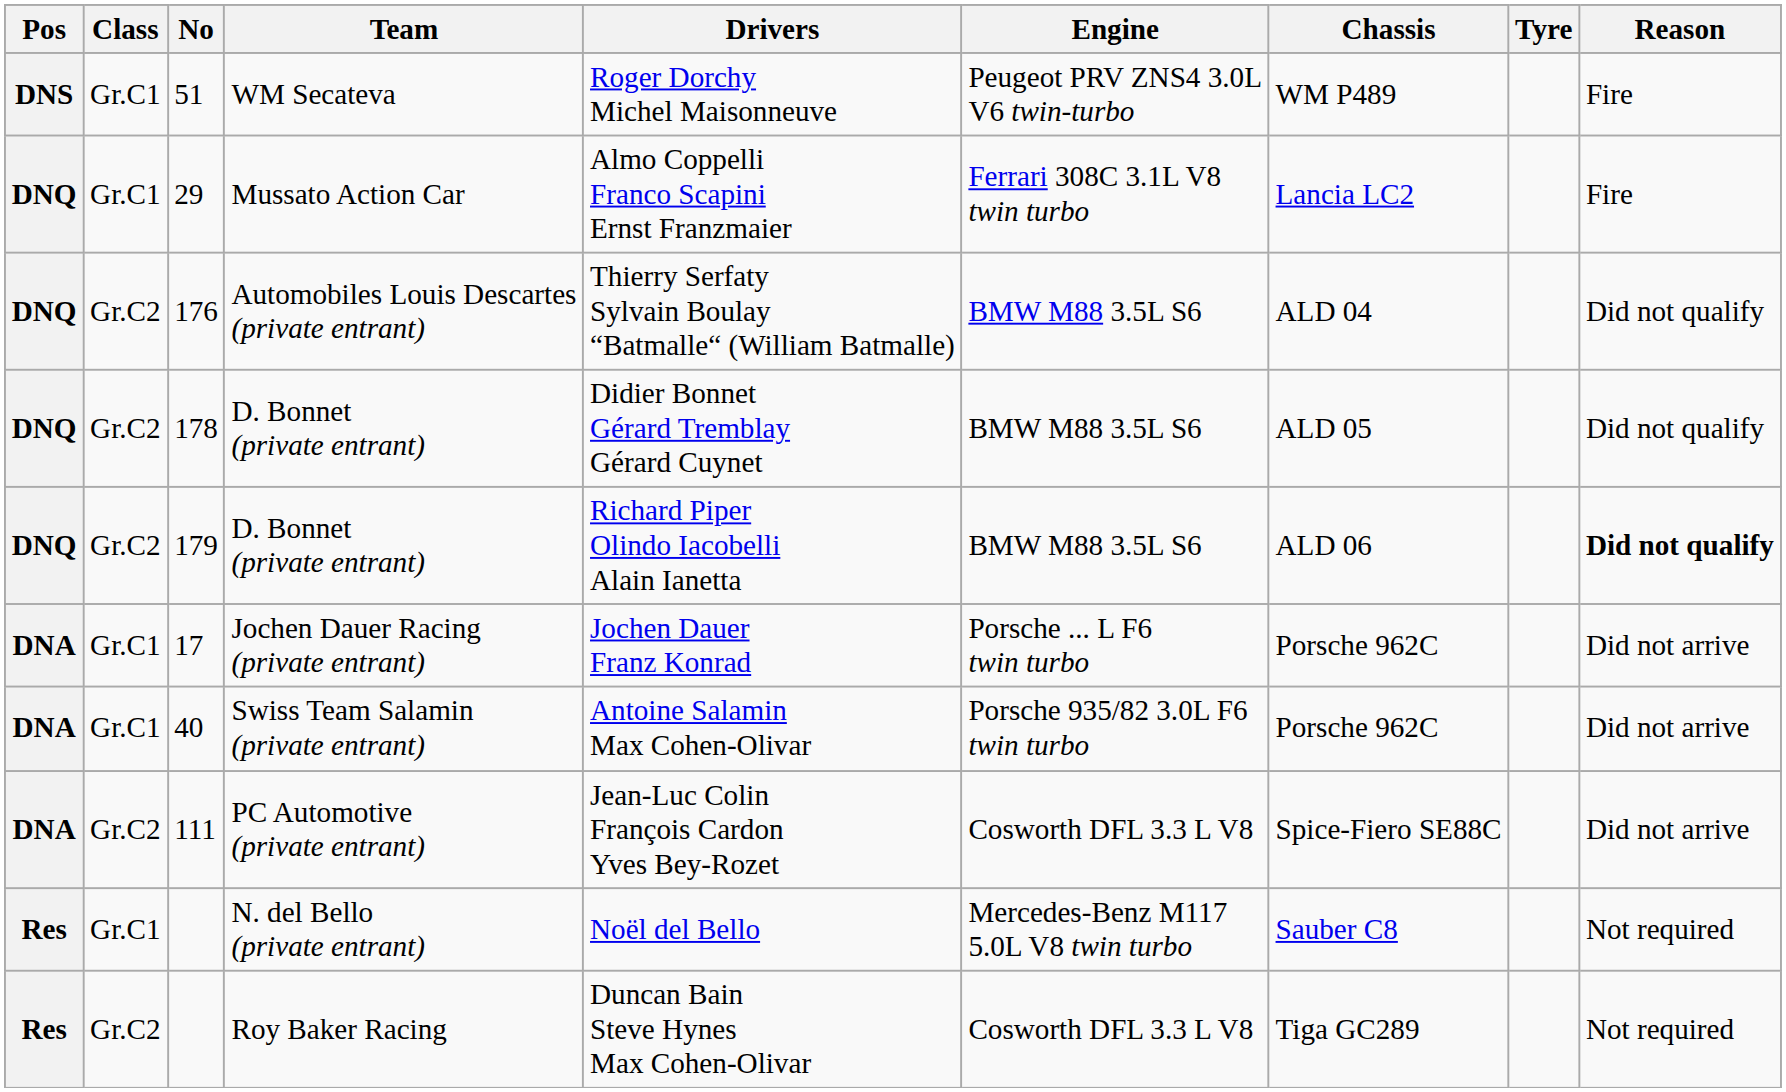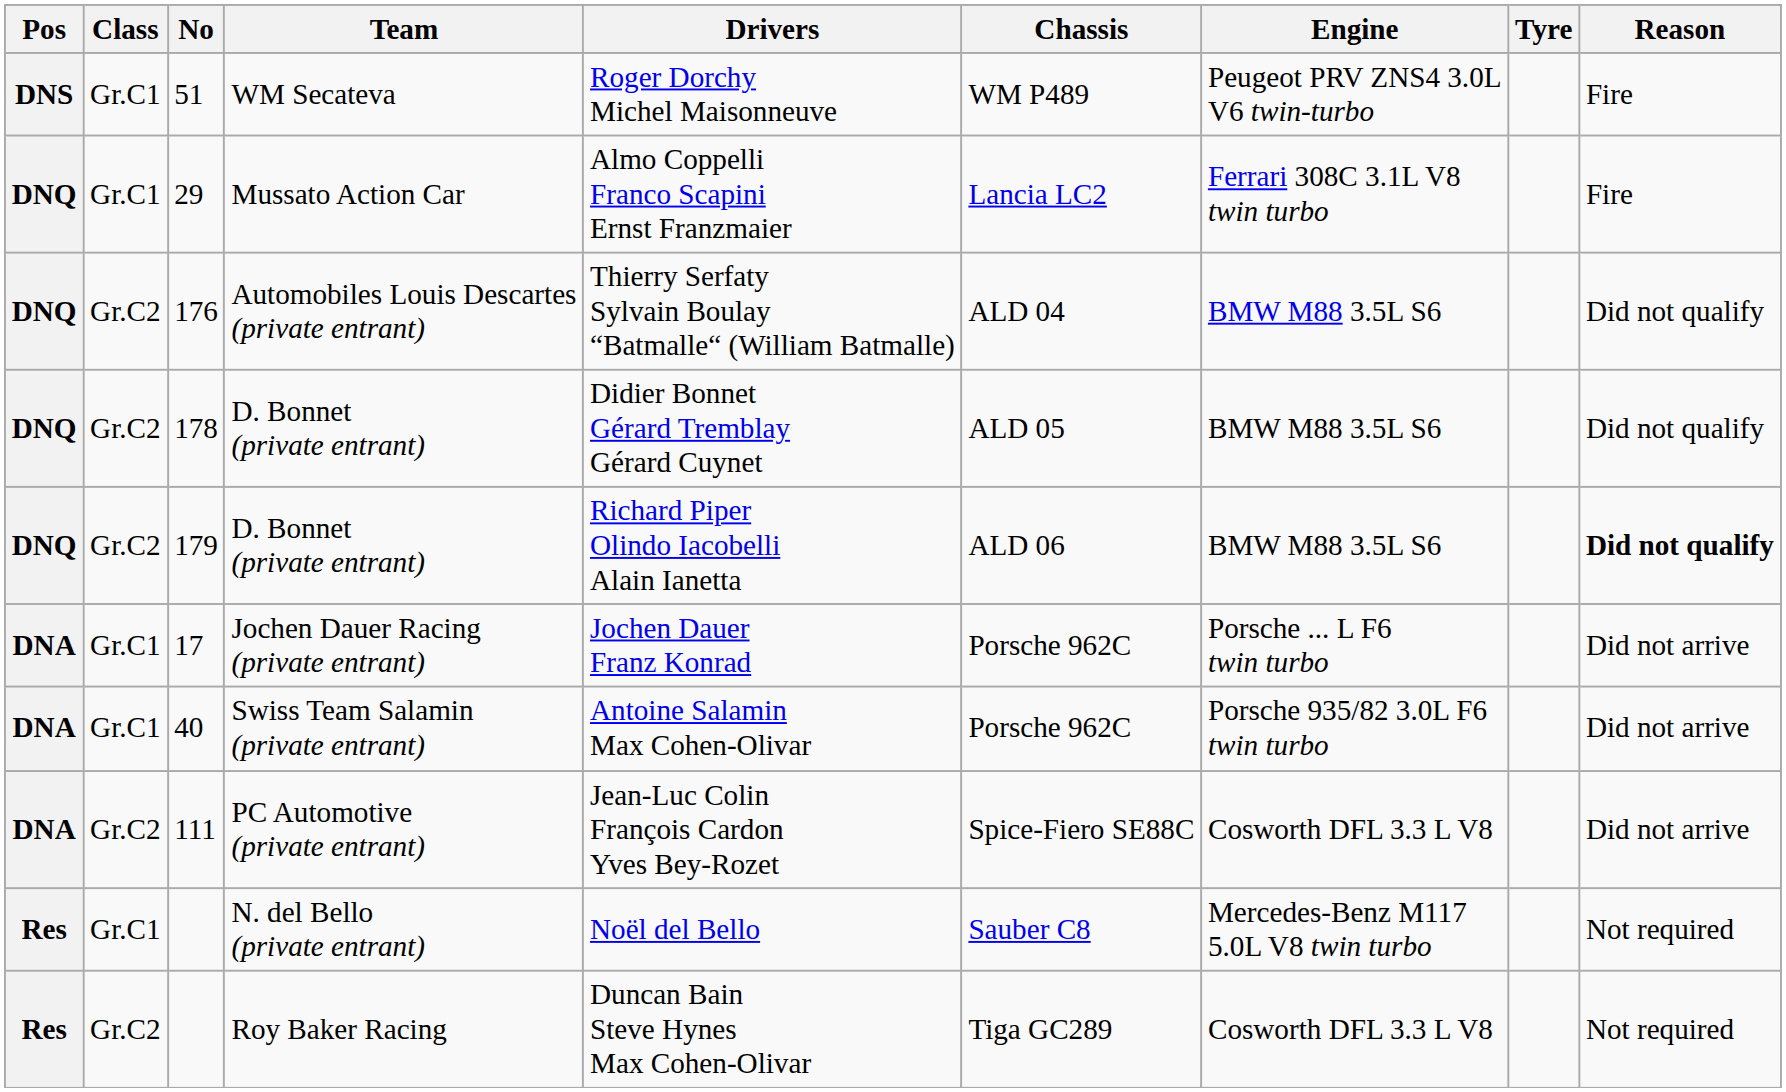 <table class="wikitable" style="font-size: 95%;">
 <tr>
 <th>Pos</th>
 <th>Class</th>
 <th>No</th>
 <th>Team</th>
 <th>Drivers</th>
+<th>Chassis</th>
 <th>Engine</th>
-<th>Chassis</th>
 <th>Tyre</th>
 <th>Reason</th>
 </tr>
 <tr>
 <th>DNS</th>
 <td>Gr.C1</td>
 <td>51</td>
 <td> WM Secateva</td>
 <td> <a href='#'>Roger Dorchy</a><br> Michel Maisonneuve</td>
+<td>WM P489</td>
 <td>Peugeot PRV ZNS4 3.0L<br> V6 <em>twin-turbo</em></td>
-<td>WM P489</td>
 <td></td>
 <td>Fire</td>
 </tr>
 <tr>
 <th>DNQ</th>
 <td>Gr.C1</td>
 <td>29</td>
 <td> Mussato Action Car</td>
 <td> Almo Coppelli<br> <a href='#'>Franco Scapini</a><br> Ernst Franzmaier</td>
+<td><a href='#'>Lancia LC2</a></td>
 <td><a href='#'>Ferrari</a> 308C 3.1L V8<br><em>twin turbo</em></td>
-<td><a href='#'>Lancia LC2</a></td>
 <td></td>
 <td>Fire</td>
 </tr>
 <tr>
 <th>DNQ</th>
 <td>Gr.C2</td>
 <td>176</td>
 <td> Automobiles Louis Descartes<br><em>(private entrant)</em></td>
 <td> Thierry Serfaty<br> Sylvain Boulay<br> “Batmalle“ (William Batmalle)</td>
+<td>ALD 04</td>
 <td><a href='#'>BMW M88</a> 3.5L S6</td>
-<td>ALD 04</td>
 <td></td>
 <td>Did not qualify</td>
 </tr>
 <tr>
 <th>DNQ</th>
 <td>Gr.C2</td>
 <td>178</td>
 <td> D. Bonnet<br><em>(private entrant)</em></td>
 <td> Didier Bonnet<br> <a href='#'>Gérard Tremblay</a><br> Gérard Cuynet</td>
+<td>ALD 05</td>
 <td>BMW M88 3.5L S6</td>
-<td>ALD 05</td>
 <td></td>
 <td>Did not qualify</td>
 </tr>
 <tr>
 <th>DNQ</th>
 <td>Gr.C2</td>
 <td>179</td>
 <td> D. Bonnet<br><em>(private entrant)</em></td>
 <td> <a href='#'>Richard Piper</a><br> <a href='#'>Olindo Iacobelli</a><br> Alain Ianetta</td>
+<td>ALD 06</td>
 <td>BMW M88 3.5L S6</td>
-<td>ALD 06</td>
 <td></td>
 <td><strong>Did not qualify</strong></td>
 </tr>
 <tr>
 <th>DNA</th>
 <td>Gr.C1</td>
 <td>17</td>
 <td> Jochen Dauer Racing<br><em>(private entrant)</em></td>
 <td> <a href='#'>Jochen Dauer</a><br> <a href='#'>Franz Konrad</a></td>
+<td>Porsche 962C</td>
 <td>Porsche ... L F6<br><em>twin turbo</em></td>
-<td>Porsche 962C</td>
 <td></td>
 <td>Did not arrive</td>
 </tr>
 <tr>
 <th>DNA</th>
 <td>Gr.C1</td>
 <td>40</td>
 <td> Swiss Team Salamin<br><em>(private entrant)</em></td>
 <td> <a href='#'>Antoine Salamin</a><br> Max Cohen-Olivar</td>
+<td>Porsche 962C</td>
 <td>Porsche 935/82 3.0L F6<br><em>twin turbo</em></td>
-<td>Porsche 962C</td>
 <td></td>
 <td>Did not arrive</td>
 </tr>
 <tr>
 <th>DNA</th>
 <td>Gr.C2</td>
 <td>111</td>
 <td> PC Automotive<br><em>(private entrant)</em></td>
 <td> Jean-Luc Colin<br> François Cardon<br> Yves Bey-Rozet</td>
+<td>Spice-Fiero SE88C</td>
 <td>Cosworth DFL 3.3 L V8</td>
-<td>Spice-Fiero SE88C</td>
 <td></td>
 <td>Did not arrive</td>
 </tr>
 <tr>
 <th>Res</th>
 <td>Gr.C1</td>
 <td></td>
 <td> N. del Bello<br><em>(private entrant)</em></td>
 <td> <a href='#'>Noël del Bello</a></td>
+<td><a href='#'>Sauber C8</a></td>
 <td>Mercedes-Benz M117<br>5.0L V8 <em>twin turbo</em></td>
-<td><a href='#'>Sauber C8</a></td>
 <td></td>
 <td>Not required</td>
 </tr>
 <tr>
 <th>Res</th>
 <td>Gr.C2</td>
 <td></td>
 <td> Roy Baker Racing</td>
 <td> Duncan Bain<br> Steve Hynes <br> Max Cohen-Olivar</td>
+<td>Tiga GC289</td>
 <td>Cosworth DFL 3.3 L V8</td>
-<td>Tiga GC289</td>
 <td></td>
 <td>Not required</td>
 </tr>
 </table>
